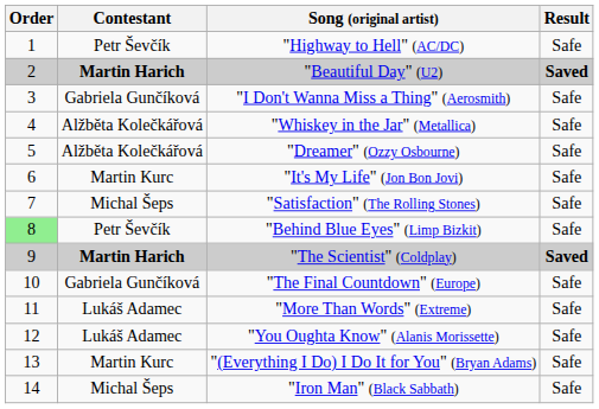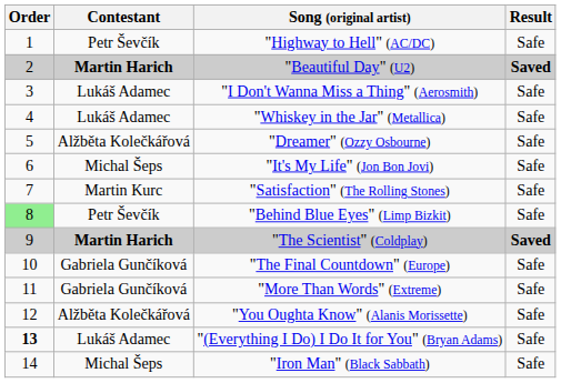 <table class="wikitable plainrowheaders" style="text-align:center;">
 <tr>
 <th scope="col">Order</th>
 <th scope="col">Contestant</th>
 <th scope="col">Song <small>(original artist)</small></th>
 <th scope="col">Result</th>
 </tr>
 <tr>
 <td>1</td>
 <td>Petr Ševčík</td>
 <td>"<a href='#'>Highway to Hell</a>" <small>(<a href='#'>AC/DC</a>)</small></td>
 <td>Safe</td>
 </tr>
 <tr style="background:#ccc;">
 <td>2</td>
 <td><strong>Martin Harich</strong></td>
 <td>"<a href='#'>Beautiful Day</a>" <small>(<a href='#'>U2</a>)</small></td>
 <td><strong>Saved</strong></td>
 </tr>
 <tr>
 <td>3</td>
-<td>Gabriela Gunčíková</td>
+<td>Lukáš Adamec</td>
 <td>"<a href='#'>I Don't Wanna Miss a Thing</a>" <small>(<a href='#'>Aerosmith</a>)</small></td>
 <td>Safe</td>
 </tr>
 <tr>
 <td>4</td>
-<td>Alžběta Kolečkářová</td>
+<td>Lukáš Adamec</td>
 <td>"<a href='#'>Whiskey in the Jar</a>" <small>(<a href='#'>Metallica</a>)</small></td>
 <td>Safe</td>
 </tr>
 <tr>
 <td>5</td>
 <td>Alžběta Kolečkářová</td>
 <td>"<a href='#'>Dreamer</a>" <small>(<a href='#'>Ozzy Osbourne</a>)</small></td>
 <td>Safe</td>
 </tr>
 <tr>
 <td>6</td>
-<td>Martin Kurc</td>
+<td>Michal Šeps</td>
 <td>"<a href='#'>It's My Life</a>" <small>(<a href='#'>Jon Bon Jovi</a>)</small></td>
 <td>Safe</td>
 </tr>
 <tr>
 <td>7</td>
-<td>Michal Šeps</td>
+<td>Martin Kurc</td>
 <td>"<a href='#'>Satisfaction</a>" <small>(<a href='#'>The Rolling Stones</a>)</small></td>
 <td>Safe</td>
 </tr>
 <tr>
 <td style="background: lightgreen;">8</td>
 <td>Petr Ševčík</td>
 <td>"<a href='#'>Behind Blue Eyes</a>" <small>(<a href='#'>Limp Bizkit</a>)</small></td>
 <td>Safe</td>
 </tr>
 <tr style="background:#ccc;">
 <td>9</td>
 <td><strong>Martin Harich</strong></td>
 <td>"<a href='#'>The Scientist</a>" <small>(<a href='#'>Coldplay</a>)</small></td>
 <td><strong>Saved</strong></td>
 </tr>
 <tr>
 <td>10</td>
 <td>Gabriela Gunčíková</td>
 <td>"<a href='#'>The Final Countdown</a>" <small>(<a href='#'>Europe</a>)</small></td>
 <td>Safe</td>
 </tr>
 <tr>
 <td>11</td>
-<td>Lukáš Adamec</td>
+<td>Gabriela Gunčíková</td>
 <td>"<a href='#'>More Than Words</a>" <small>(<a href='#'>Extreme</a>)</small></td>
 <td>Safe</td>
 </tr>
 <tr>
 <td>12</td>
-<td>Lukáš Adamec</td>
+<td>Alžběta Kolečkářová</td>
 <td>"<a href='#'>You Oughta Know</a>" <small>(<a href='#'>Alanis Morissette</a>)</small></td>
 <td>Safe</td>
 </tr>
 <tr>
-<td>13</td>
-<td>Martin Kurc</td>
+<td><strong>13</strong></td>
+<td>Lukáš Adamec</td>
 <td>"<a href='#'>(Everything I Do) I Do It for You</a>" <small>(<a href='#'>Bryan Adams</a>)</small></td>
 <td>Safe</td>
 </tr>
 <tr>
 <td>14</td>
 <td>Michal Šeps</td>
 <td>"<a href='#'>Iron Man</a>" <small>(<a href='#'>Black Sabbath</a>)</small></td>
 <td>Safe</td>
 </tr>
 </table>
